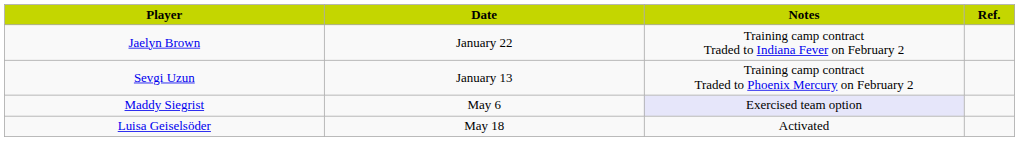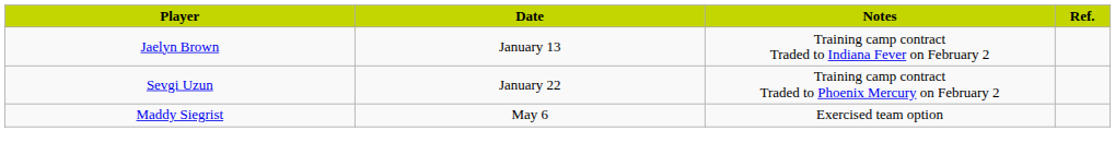 <table class="wikitable sortable sortable" style="text-align: center">
 <tr>
 <th style="background:#C4D600;" width="10%">Player</th>
 <th style="background:#C4D600;" width="10%">Date</th>
 <th style="background:#C4D600;" width="10%">Notes</th>
 <th style="background:#C4D600;" width="1%" class="unsortable">Ref.</th>
 </tr>
 <tr>
 <td><a href='#'>Jaelyn Brown</a></td>
-<td>January 22</td>
+<td>January 13</td>
 <td>Training camp contract<br>Traded to <a href='#'>Indiana Fever</a> on February 2</td>
 <td></td>
 </tr>
 <tr>
 <td><a href='#'>Sevgi Uzun</a></td>
-<td>January 13</td>
+<td>January 22</td>
 <td>Training camp contract<br>Traded to <a href='#'>Phoenix Mercury</a> on February 2</td>
 <td></td>
 </tr>
 <tr>
 <td><a href='#'>Maddy Siegrist</a></td>
 <td>May 6</td>
-<td style="background: lavender;">Exercised team option<br></td>
-<td></td>
-</tr>
-<tr>
-<td><a href='#'>Luisa Geiselsöder</a></td>
-<td>May 18</td>
-<td>Activated</td>
+<td>Exercised team option<br></td>
 <td></td>
 </tr>
 </table>
